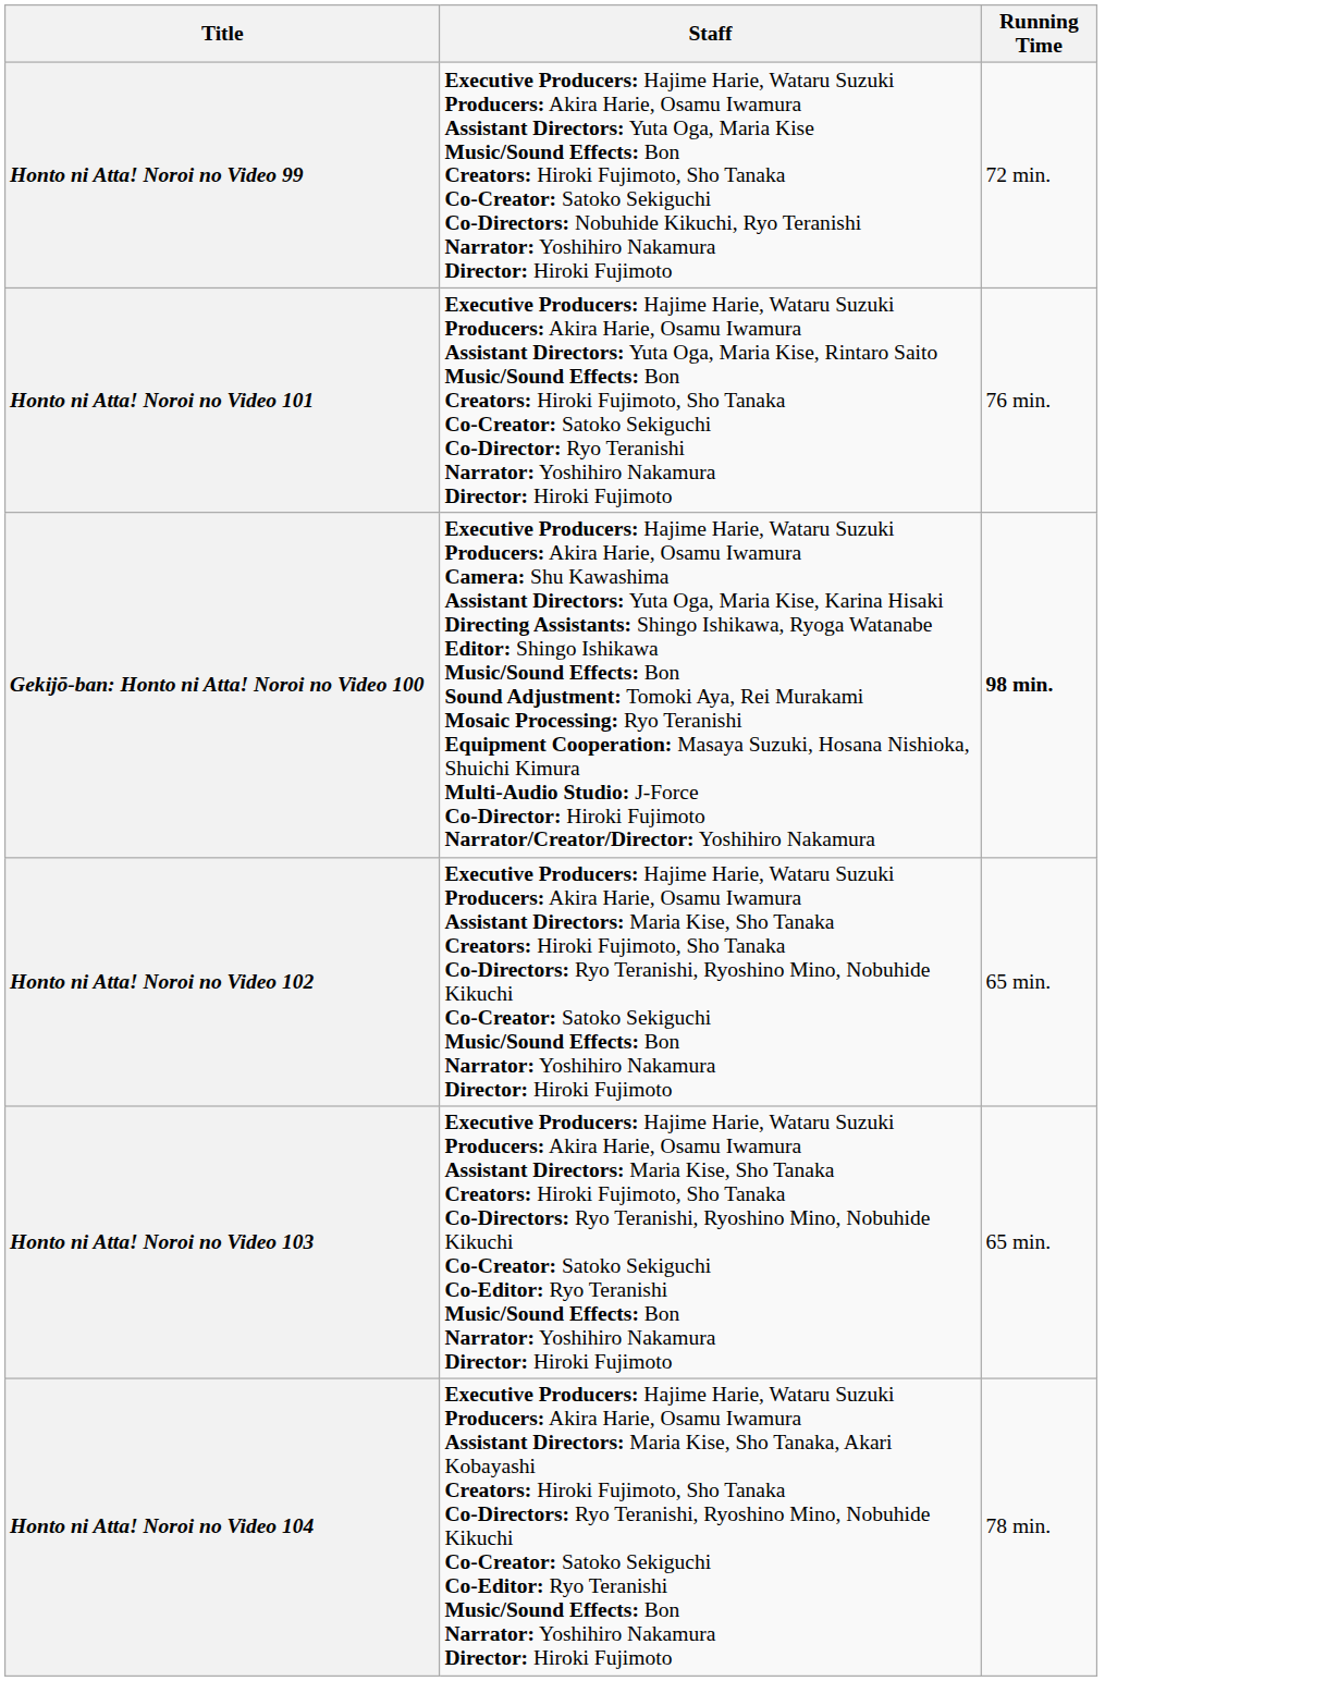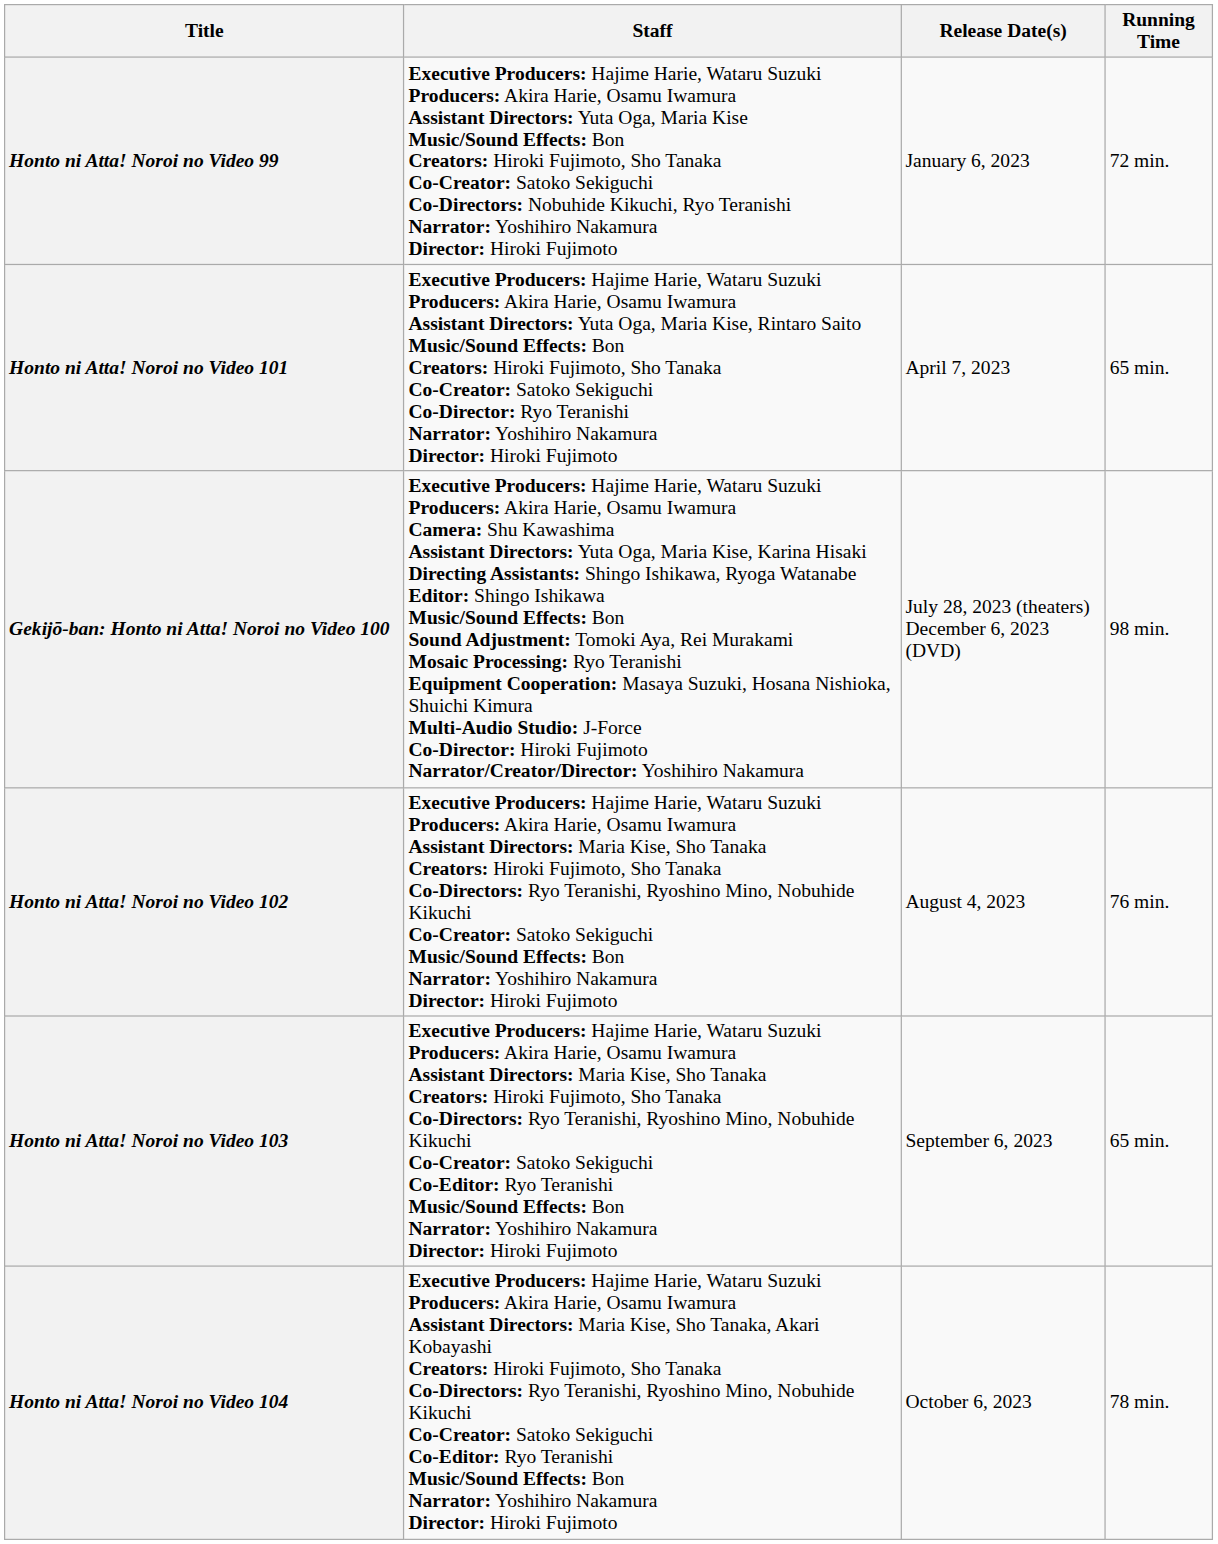 <table class="wikitable mw-collapsible mw-collapsed">
 <tr>
 <th style=width:20.0em>Title</th>
 <th style="width:25.0em">Staff</th>
+<th style="width:10.0em">Release Date(s)</th>
 <th style="width:5.0em">Running Time</th>
 </tr>
 <tr>
 <th style="text-align:left"><em>Honto ni Atta! Noroi no Video 99</em></th>
 <td><strong>Executive Producers:</strong> Hajime Harie, Wataru Suzuki<br><strong>Producers:</strong> Akira Harie, Osamu Iwamura<br><strong>Assistant Directors:</strong> Yuta Oga, Maria Kise<br><strong>Music/Sound Effects:</strong> Bon<br><strong>Creators:</strong> Hiroki Fujimoto, Sho Tanaka<br><strong>Co-Creator:</strong> Satoko Sekiguchi<br><strong>Co-Directors:</strong> Nobuhide Kikuchi, Ryo Teranishi<br><strong>Narrator:</strong> Yoshihiro Nakamura<br><strong>Director:</strong> Hiroki Fujimoto</td>
+<td>January 6, 2023</td>
 <td>72 min.</td>
 </tr>
 <tr>
 <th style="text-align:left"><em>Honto ni Atta! Noroi no Video 101</em></th>
 <td><strong>Executive Producers:</strong> Hajime Harie, Wataru Suzuki<br><strong>Producers:</strong> Akira Harie, Osamu Iwamura<br><strong>Assistant Directors:</strong> Yuta Oga, Maria Kise, Rintaro Saito<br><strong>Music/Sound Effects:</strong> Bon<br><strong>Creators:</strong> Hiroki Fujimoto, Sho Tanaka<br><strong>Co-Creator:</strong> Satoko Sekiguchi<br><strong>Co-Director:</strong> Ryo Teranishi<br><strong>Narrator:</strong> Yoshihiro Nakamura<br><strong>Director:</strong> Hiroki Fujimoto</td>
-<td>76 min.</td>
+<td>April 7, 2023</td>
+<td>65 min.</td>
 </tr>
 <tr>
 <th style="text-align:left"><em>Gekijō-ban: Honto ni Atta! Noroi no Video 100</em></th>
 <td><strong>Executive Producers:</strong> Hajime Harie, Wataru Suzuki<br><strong>Producers:</strong> Akira Harie, Osamu Iwamura<br><strong>Camera:</strong> Shu Kawashima<br><strong>Assistant Directors:</strong> Yuta Oga, Maria Kise, Karina Hisaki<br><strong>Directing Assistants:</strong> Shingo Ishikawa, Ryoga Watanabe<br><strong>Editor:</strong> Shingo Ishikawa<br><strong>Music/Sound Effects:</strong> Bon<br><strong>Sound Adjustment:</strong> Tomoki Aya, Rei Murakami<br><strong>Mosaic Processing:</strong> Ryo Teranishi<br><strong>Equipment Cooperation:</strong> Masaya Suzuki, Hosana Nishioka, Shuichi Kimura<br><strong>Multi-Audio Studio:</strong> J-Force<br><strong>Co-Director:</strong> Hiroki Fujimoto<br><strong>Narrator/Creator/Director:</strong> Yoshihiro Nakamura</td>
-<td><strong>98 min.</strong></td>
+<td>July 28, 2023 (theaters)<br>December 6, 2023 (DVD)</td>
+<td>98 min.</td>
 </tr>
 <tr>
 <th style="text-align:left"><em>Honto ni Atta! Noroi no Video 102</em></th>
 <td><strong>Executive Producers:</strong> Hajime Harie, Wataru Suzuki<br><strong>Producers:</strong> Akira Harie, Osamu Iwamura<br><strong>Assistant Directors:</strong> Maria Kise, Sho Tanaka<br><strong>Creators:</strong> Hiroki Fujimoto, Sho Tanaka<br><strong>Co-Directors:</strong> Ryo Teranishi, Ryoshino Mino, Nobuhide Kikuchi<br><strong>Co-Creator:</strong> Satoko Sekiguchi<br><strong>Music/Sound Effects:</strong> Bon<br><strong>Narrator:</strong> Yoshihiro Nakamura<br><strong>Director:</strong> Hiroki Fujimoto</td>
-<td>65 min.</td>
+<td>August 4, 2023</td>
+<td>76 min.</td>
 </tr>
 <tr>
 <th style="text-align:left"><em>Honto ni Atta! Noroi no Video 103</em></th>
 <td><strong>Executive Producers:</strong> Hajime Harie, Wataru Suzuki<br><strong>Producers:</strong> Akira Harie, Osamu Iwamura<br><strong>Assistant Directors:</strong> Maria Kise, Sho Tanaka<br><strong>Creators:</strong> Hiroki Fujimoto, Sho Tanaka<br><strong>Co-Directors:</strong> Ryo Teranishi, Ryoshino Mino, Nobuhide Kikuchi<br><strong>Co-Creator:</strong> Satoko Sekiguchi<br><strong>Co-Editor:</strong> Ryo Teranishi<br><strong>Music/Sound Effects:</strong> Bon<br><strong>Narrator:</strong> Yoshihiro Nakamura<br><strong>Director:</strong> Hiroki Fujimoto</td>
+<td>September 6, 2023</td>
 <td>65 min.</td>
 </tr>
 <tr>
 <th style="text-align:left"><em>Honto ni Atta! Noroi no Video 104</em></th>
 <td><strong>Executive Producers:</strong> Hajime Harie, Wataru Suzuki<br><strong>Producers:</strong> Akira Harie, Osamu Iwamura<br><strong>Assistant Directors:</strong> Maria Kise, Sho Tanaka, Akari Kobayashi<br><strong>Creators:</strong> Hiroki Fujimoto, Sho Tanaka<br><strong>Co-Directors:</strong> Ryo Teranishi, Ryoshino Mino, Nobuhide Kikuchi<br><strong>Co-Creator:</strong> Satoko Sekiguchi<br><strong>Co-Editor:</strong> Ryo Teranishi<br><strong>Music/Sound Effects:</strong> Bon<br><strong>Narrator:</strong> Yoshihiro Nakamura<br><strong>Director:</strong> Hiroki Fujimoto</td>
+<td>October 6, 2023</td>
 <td>78 min.</td>
 </tr>
 </table>
